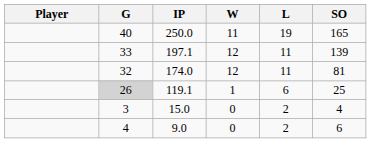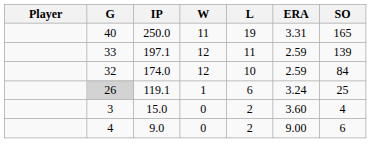 <table class="wikitable sortable">
 <tr>
 <th bgcolor="#DDDDFF" width="16%">Player</th>
 <th bgcolor="#DDDDFF" width="9%">G</th>
 <th bgcolor="#DDDDFF" width="9%">IP</th>
 <th bgcolor="#DDDDFF" width="9%">W</th>
 <th bgcolor="#DDDDFF" width="9%">L</th>
+<th bgcolor="#DDDDFF" width="9%">ERA</th>
 <th bgcolor="#DDDDFF" width="9%">SO</th>
 </tr>
 <tr align="center">
 <td></td>
 <td>40</td>
 <td>250.0</td>
 <td>11</td>
 <td>19</td>
+<td>3.31</td>
 <td>165</td>
 </tr>
 <tr align="center">
 <td></td>
 <td>33</td>
 <td>197.1</td>
 <td>12</td>
 <td>11</td>
+<td>2.59</td>
 <td>139</td>
 </tr>
 <tr align="center">
 <td></td>
 <td>32</td>
 <td>174.0</td>
 <td>12</td>
-<td>11</td>
-<td>81</td>
+<td>10</td>
+<td>2.59</td>
+<td>84</td>
 </tr>
 <tr align="center">
 <td></td>
 <td style="background: lightgrey;">26</td>
 <td>119.1</td>
 <td>1</td>
 <td>6</td>
+<td>3.24</td>
 <td>25</td>
 </tr>
 <tr align="center">
 <td></td>
 <td>3</td>
 <td>15.0</td>
 <td>0</td>
 <td>2</td>
+<td>3.60</td>
 <td>4</td>
 </tr>
 <tr align="center">
 <td></td>
 <td>4</td>
 <td>9.0</td>
 <td>0</td>
 <td>2</td>
+<td>9.00</td>
 <td>6</td>
 </tr>
 </table>
